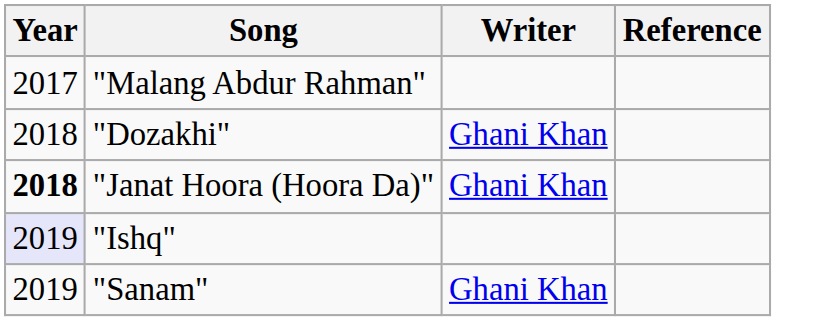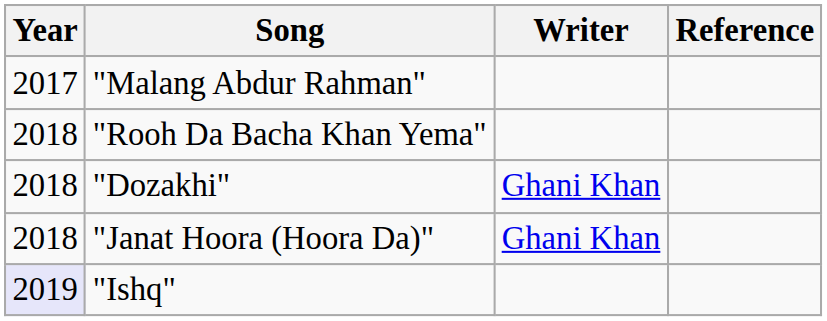 <table class="wikitable">
 <tr>
 <th>Year</th>
 <th>Song</th>
 <th>Writer</th>
 <th>Reference</th>
 </tr>
 <tr>
 <td>2017</td>
 <td>"Malang Abdur Rahman"</td>
 <td></td>
 <td></td>
 </tr>
 <tr>
 <td>2018</td>
+<td>"Rooh Da Bacha Khan Yema"</td>
+<td></td>
+<td></td>
+</tr>
+<tr>
+<td>2018</td>
 <td>"Dozakhi"</td>
 <td><a href='#'>Ghani Khan</a></td>
 <td></td>
 </tr>
 <tr>
-<td><strong>2018</strong></td>
+<td>2018</td>
 <td>"Janat Hoora (Hoora Da)"</td>
 <td><a href='#'>Ghani Khan</a></td>
 <td></td>
 </tr>
 <tr>
 <td style="background: lavender;">2019</td>
 <td>"Ishq"</td>
 <td></td>
 <td></td>
 </tr>
-<tr>
-<td>2019</td>
-<td>"Sanam"</td>
-<td><a href='#'>Ghani Khan</a></td>
-<td></td>
-</tr>
 </table>
